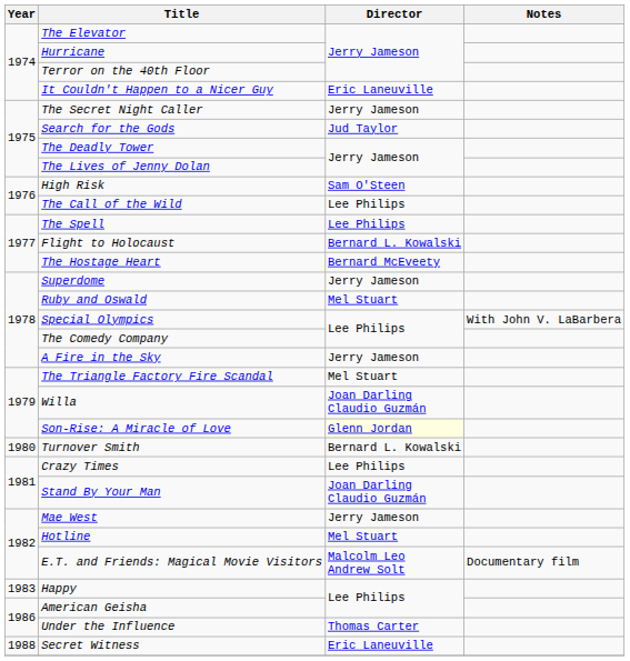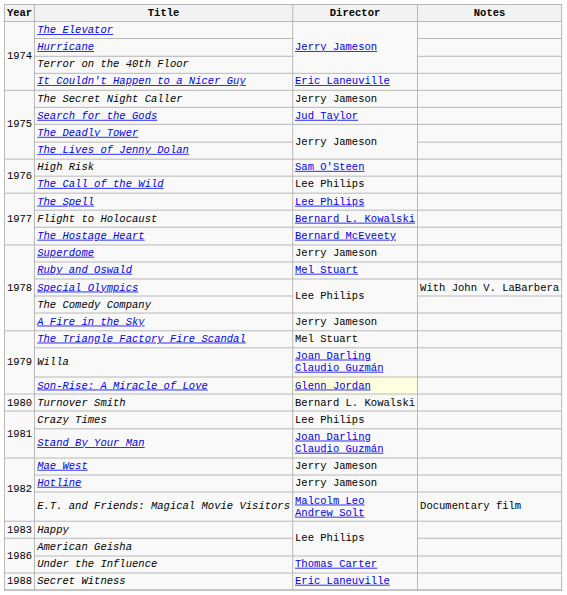 <table class="wikitable">
 <tr>
 <th>Year</th>
 <th>Title</th>
 <th>Director</th>
 <th>Notes</th>
 </tr>
 <tr>
 <td rowspan=4>1974</td>
 <td><em><a href='#'>The Elevator</a></em></td>
 <td rowspan=3><a href='#'>Jerry Jameson</a></td>
 <td></td>
 </tr>
 <tr>
 <td><em><a href='#'>Hurricane</a></em></td>
 <td></td>
 </tr>
 <tr>
 <td><em>Terror on the 40th Floor</em></td>
 <td></td>
 </tr>
 <tr>
 <td><em><a href='#'>It Couldn't Happen to a Nicer Guy</a></em></td>
 <td><a href='#'>Eric Laneuville</a></td>
 <td></td>
 </tr>
 <tr>
 <td rowspan=4>1975</td>
 <td><em>The Secret Night Caller</em></td>
 <td>Jerry Jameson</td>
 <td></td>
 </tr>
 <tr>
 <td><em><a href='#'>Search for the Gods</a></em></td>
 <td><a href='#'>Jud Taylor</a></td>
 <td></td>
 </tr>
 <tr>
 <td><em><a href='#'>The Deadly Tower</a></em></td>
 <td rowspan=2>Jerry Jameson</td>
 <td></td>
 </tr>
 <tr>
 <td><em><a href='#'>The Lives of Jenny Dolan</a></em></td>
 <td></td>
 </tr>
 <tr>
 <td rowspan=2>1976</td>
 <td><em>High Risk</em></td>
 <td><a href='#'>Sam O'Steen</a></td>
 <td></td>
 </tr>
 <tr>
 <td><em><a href='#'>The Call of the Wild</a></em></td>
 <td>Lee Philips</td>
 <td></td>
 </tr>
 <tr>
 <td rowspan=3>1977</td>
 <td><em><a href='#'>The Spell</a></em></td>
 <td><a href='#'>Lee Philips</a></td>
 <td></td>
 </tr>
 <tr>
 <td><em>Flight to Holocaust</em></td>
 <td><a href='#'>Bernard L. Kowalski</a></td>
 <td></td>
 </tr>
 <tr>
 <td><em><a href='#'>The Hostage Heart</a></em></td>
 <td><a href='#'>Bernard McEveety</a></td>
 <td></td>
 </tr>
 <tr>
 <td rowspan=5>1978</td>
 <td><em><a href='#'>Superdome</a></em></td>
 <td>Jerry Jameson</td>
 <td></td>
 </tr>
 <tr>
 <td><em><a href='#'>Ruby and Oswald</a></em></td>
 <td><a href='#'>Mel Stuart</a></td>
 <td></td>
 </tr>
 <tr>
 <td><em><a href='#'>Special Olympics</a></em></td>
 <td rowspan=2>Lee Philips</td>
 <td>With John V. LaBarbera</td>
 </tr>
 <tr>
 <td><em>The Comedy Company</em></td>
 <td></td>
 </tr>
 <tr>
 <td><em><a href='#'>A Fire in the Sky</a></em></td>
 <td>Jerry Jameson</td>
 <td></td>
 </tr>
 <tr>
 <td rowspan=3>1979</td>
 <td><em><a href='#'>The Triangle Factory Fire Scandal</a></em></td>
 <td>Mel Stuart</td>
 <td></td>
 </tr>
 <tr>
 <td><em>Willa</em></td>
 <td><a href='#'>Joan Darling</a><br><a href='#'>Claudio Guzmán</a></td>
 <td></td>
 </tr>
 <tr>
 <td><em><a href='#'>Son-Rise: A Miracle of Love</a></em></td>
 <td style="background: lightyellow;"><a href='#'>Glenn Jordan</a></td>
 <td></td>
 </tr>
 <tr>
 <td>1980</td>
 <td><em>Turnover Smith</em></td>
 <td>Bernard L. Kowalski</td>
 <td></td>
 </tr>
 <tr>
 <td rowspan=2>1981</td>
 <td><em>Crazy Times</em></td>
 <td>Lee Philips</td>
 <td></td>
 </tr>
 <tr>
 <td><em><a href='#'>Stand By Your Man</a></em></td>
 <td><a href='#'>Joan Darling</a><br><a href='#'>Claudio Guzmán</a></td>
 <td></td>
 </tr>
 <tr>
 <td rowspan=3>1982</td>
 <td><em><a href='#'>Mae West</a></em></td>
 <td>Jerry Jameson</td>
 <td></td>
 </tr>
 <tr>
 <td><em><a href='#'>Hotline</a></em></td>
-<td><a href='#'>Mel Stuart</a></td>
+<td>Jerry Jameson</td>
 <td></td>
 </tr>
 <tr>
 <td><em>E.T. and Friends: Magical Movie Visitors</em></td>
 <td><a href='#'>Malcolm Leo</a><br><a href='#'>Andrew Solt</a></td>
 <td>Documentary film</td>
 </tr>
 <tr>
 <td>1983</td>
 <td><em>Happy</em></td>
 <td rowspan=2>Lee Philips</td>
 <td></td>
 </tr>
 <tr>
 <td rowspan=2>1986</td>
 <td><em>American Geisha</em></td>
 <td></td>
 </tr>
 <tr>
 <td><em>Under the Influence</em></td>
 <td><a href='#'>Thomas Carter</a></td>
 <td></td>
 </tr>
 <tr>
 <td>1988</td>
 <td><em>Secret Witness</em></td>
 <td><a href='#'>Eric Laneuville</a></td>
 <td></td>
 </tr>
 <tr>
 </tr>
 </table>
